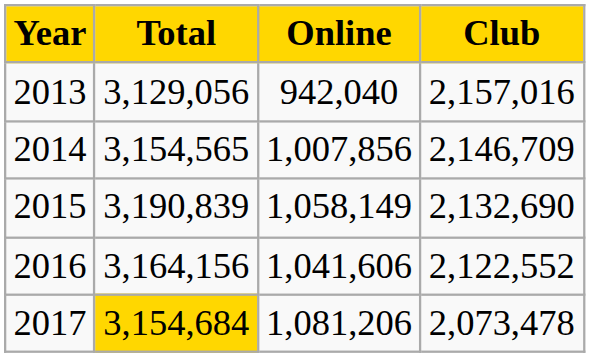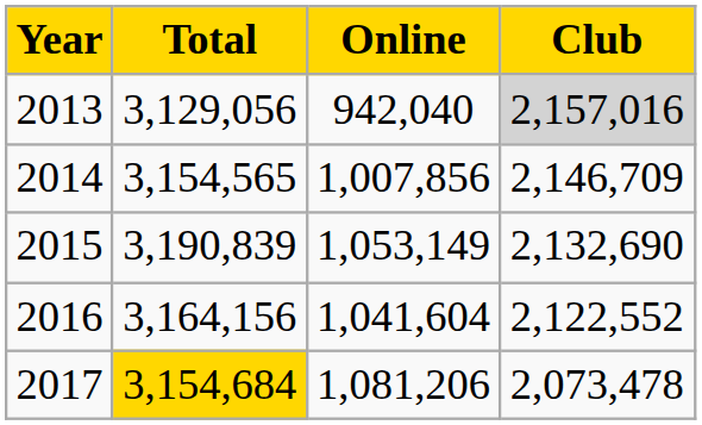 <table class="wikitable" style="text-align:center;">
 <tr>
 <th style="background:gold; color:black">Year</th>
 <th style="background:gold; color:black">Total</th>
 <th style="background:gold; color:black">Online</th>
 <th style="background:gold; color:black">Club</th>
 </tr>
 <tr>
 <td>2013</td>
 <td>3,129,056</td>
 <td>942,040</td>
-<td>2,157,016</td>
+<td style="background: lightgrey;">2,157,016</td>
 </tr>
 <tr>
 <td>2014</td>
 <td>3,154,565</td>
 <td>1,007,856</td>
 <td>2,146,709</td>
 </tr>
 <tr>
 <td>2015</td>
 <td>3,190,839</td>
-<td>1,058,149</td>
+<td>1,053,149</td>
 <td>2,132,690</td>
 </tr>
 <tr>
 <td>2016</td>
 <td>3,164,156</td>
-<td>1,041,606</td>
+<td>1,041,604</td>
 <td>2,122,552</td>
 </tr>
 <tr>
 <td>2017</td>
 <td style="background: gold;">3,154,684</td>
 <td>1,081,206</td>
 <td>2,073,478</td>
 </tr>
 </table>
